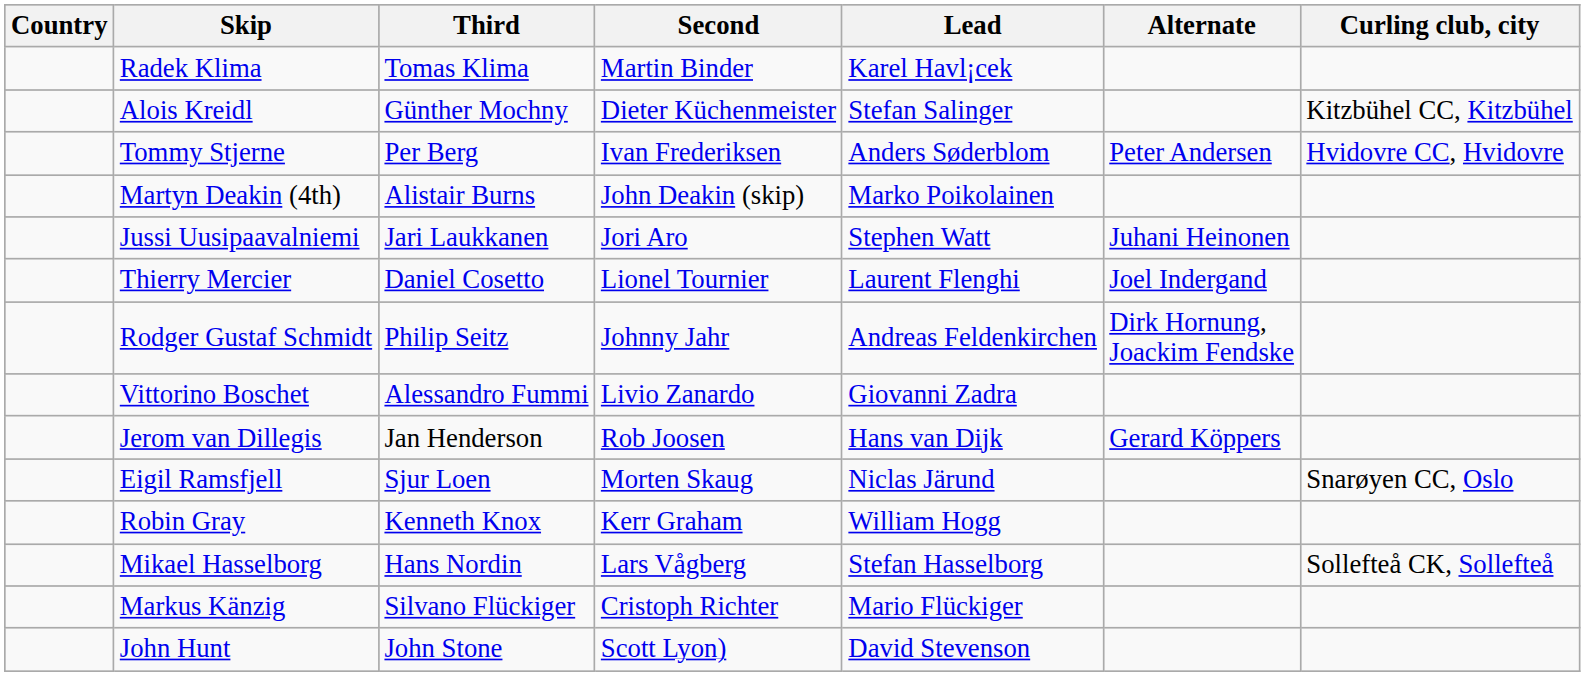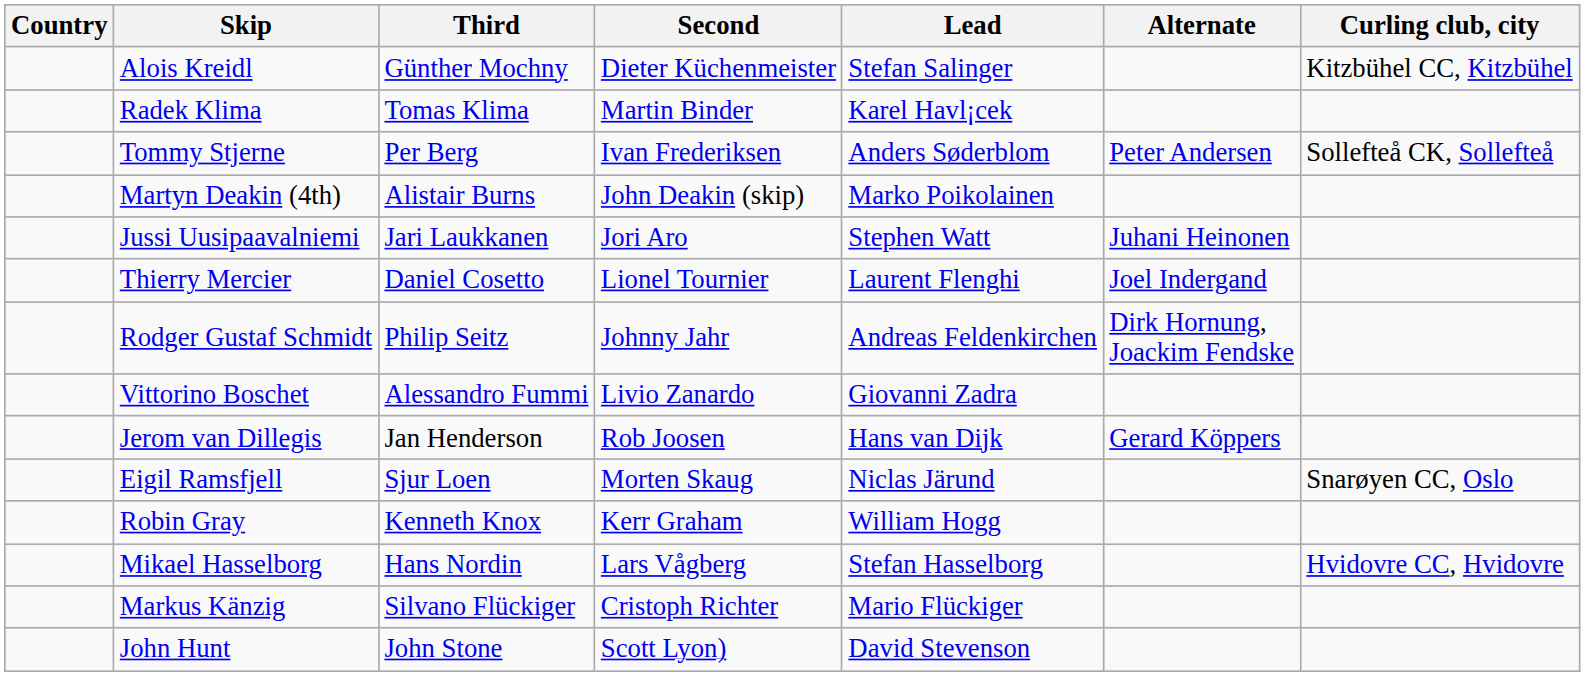 <table class="wikitable">
 <tr>
 <th>Country</th>
 <th>Skip</th>
 <th>Third</th>
 <th>Second</th>
 <th>Lead</th>
 <th>Alternate</th>
 <th>Curling club, city</th>
 </tr>
 <tr>
 <td></td>
+<td><a href='#'>Alois Kreidl</a></td>
+<td><a href='#'>Günther Mochny</a></td>
+<td><a href='#'>Dieter Küchenmeister</a></td>
+<td><a href='#'>Stefan Salinger</a></td>
+<td></td>
+<td>Kitzbühel CC, <a href='#'>Kitzbühel</a></td>
+</tr>
+<tr>
+<td></td>
 <td><a href='#'>Radek Klima</a></td>
 <td><a href='#'>Tomas Klima</a></td>
 <td><a href='#'>Martin Binder</a></td>
 <td><a href='#'>Karel Havl¡cek</a></td>
 <td></td>
 <td></td>
 </tr>
 <tr>
 <td></td>
-<td><a href='#'>Alois Kreidl</a></td>
-<td><a href='#'>Günther Mochny</a></td>
-<td><a href='#'>Dieter Küchenmeister</a></td>
-<td><a href='#'>Stefan Salinger</a></td>
-<td></td>
-<td>Kitzbühel CC, <a href='#'>Kitzbühel</a></td>
-</tr>
-<tr>
-<td></td>
 <td><a href='#'>Tommy Stjerne</a></td>
 <td><a href='#'>Per Berg</a></td>
 <td><a href='#'>Ivan Frederiksen</a></td>
 <td><a href='#'>Anders Søderblom</a></td>
 <td><a href='#'>Peter Andersen</a></td>
-<td><a href='#'>Hvidovre CC</a>, <a href='#'>Hvidovre</a></td>
+<td>Sollefteå CK, <a href='#'>Sollefteå</a></td>
 </tr>
 <tr>
 <td></td>
 <td><a href='#'>Martyn Deakin</a> (4th)</td>
 <td><a href='#'>Alistair Burns</a></td>
 <td><a href='#'>John Deakin</a> (skip)</td>
 <td><a href='#'>Marko Poikolainen</a></td>
 <td></td>
 <td></td>
 </tr>
 <tr>
 <td></td>
 <td><a href='#'>Jussi Uusipaavalniemi</a></td>
 <td><a href='#'>Jari Laukkanen</a></td>
 <td><a href='#'>Jori Aro</a></td>
 <td><a href='#'>Stephen Watt</a></td>
 <td><a href='#'>Juhani Heinonen</a></td>
 <td></td>
 </tr>
 <tr>
 <td></td>
 <td><a href='#'>Thierry Mercier</a></td>
 <td><a href='#'>Daniel Cosetto</a></td>
 <td><a href='#'>Lionel Tournier</a></td>
 <td><a href='#'>Laurent Flenghi</a></td>
 <td><a href='#'>Joel Indergand</a></td>
 <td></td>
 </tr>
 <tr>
 <td></td>
 <td><a href='#'>Rodger Gustaf Schmidt</a></td>
 <td><a href='#'>Philip Seitz</a></td>
 <td><a href='#'>Johnny Jahr</a></td>
 <td><a href='#'>Andreas Feldenkirchen</a></td>
 <td><a href='#'>Dirk Hornung</a>,<br><a href='#'>Joackim Fendske</a></td>
 <td></td>
 </tr>
 <tr>
 <td></td>
 <td><a href='#'>Vittorino Boschet</a></td>
 <td><a href='#'>Alessandro Fummi</a></td>
 <td><a href='#'>Livio Zanardo</a></td>
 <td><a href='#'>Giovanni Zadra</a></td>
 <td></td>
 <td></td>
 </tr>
 <tr>
 <td></td>
 <td><a href='#'>Jerom van Dillegis</a></td>
 <td>Jan Henderson</td>
 <td><a href='#'>Rob Joosen</a></td>
 <td><a href='#'>Hans van Dijk</a></td>
 <td><a href='#'>Gerard Köppers</a></td>
 <td></td>
 </tr>
 <tr>
 <td></td>
 <td><a href='#'>Eigil Ramsfjell</a></td>
 <td><a href='#'>Sjur Loen</a></td>
 <td><a href='#'>Morten Skaug</a></td>
 <td><a href='#'>Niclas Järund</a></td>
 <td></td>
 <td>Snarøyen CC, <a href='#'>Oslo</a></td>
 </tr>
 <tr>
 <td></td>
 <td><a href='#'>Robin Gray</a></td>
 <td><a href='#'>Kenneth Knox</a></td>
 <td><a href='#'>Kerr Graham</a></td>
 <td><a href='#'>William Hogg</a></td>
 <td></td>
 <td></td>
 </tr>
 <tr>
 <td></td>
 <td><a href='#'>Mikael Hasselborg</a></td>
 <td><a href='#'>Hans Nordin</a></td>
 <td><a href='#'>Lars Vågberg</a></td>
 <td><a href='#'>Stefan Hasselborg</a></td>
 <td></td>
-<td>Sollefteå CK, <a href='#'>Sollefteå</a></td>
+<td><a href='#'>Hvidovre CC</a>, <a href='#'>Hvidovre</a></td>
 </tr>
 <tr>
 <td></td>
 <td><a href='#'>Markus Känzig</a></td>
 <td><a href='#'>Silvano Flückiger</a></td>
 <td><a href='#'>Cristoph Richter</a></td>
 <td><a href='#'>Mario Flückiger</a></td>
 <td></td>
 <td></td>
 </tr>
 <tr>
 <td></td>
 <td><a href='#'>John Hunt</a></td>
 <td><a href='#'>John Stone</a></td>
 <td><a href='#'>Scott Lyon)</a></td>
 <td><a href='#'>David Stevenson</a></td>
 <td></td>
 <td></td>
 </tr>
 </table>
